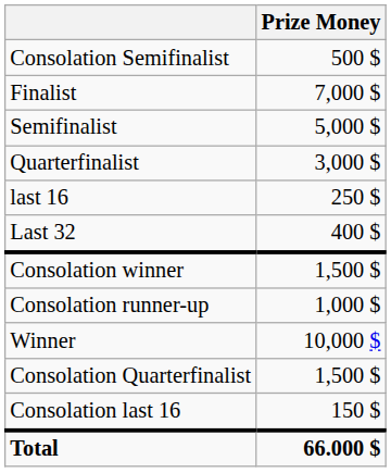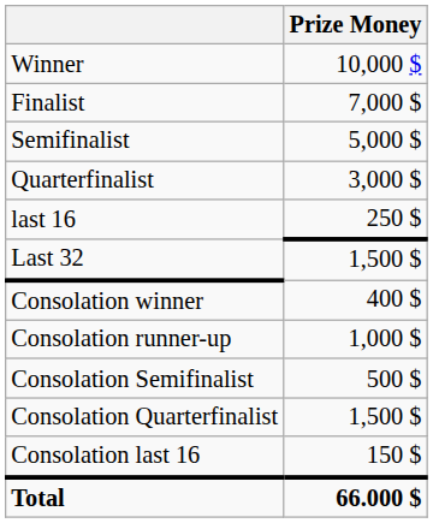 <table class="wikitable sortable">
 <tr>
 <th></th>
 <th>Prize Money</th>
 </tr>
 <tr>
-<td>Consolation Semifinalist</td>
-<td style="text-align:right">500 $</td>
+<td>Winner</td>
+<td style="text-align:right">10,000 <a href='#'>$</a></td>
 </tr>
 <tr>
 <td>Finalist</td>
 <td style="text-align:right">7,000 $</td>
 </tr>
 <tr>
 <td>Semifinalist</td>
 <td style="text-align:right">5,000 $</td>
 </tr>
 <tr>
 <td>Quarterfinalist</td>
 <td style="text-align:right">3,000 $</td>
 </tr>
 <tr>
 <td>last 16</td>
 <td style="text-align:right">250 $</td>
 </tr>
 <tr>
 <td>Last 32</td>
-<td style="text-align:right">400 $</td>
+<td style="border-top:medium solid; text-align:right">1,500 $</td>
 </tr>
 <tr>
 <td style="border-top:medium solid">Consolation winner</td>
-<td style="border-top:medium solid; text-align:right">1,500 $</td>
+<td style="text-align:right">400 $</td>
 </tr>
 <tr>
 <td>Consolation runner-up</td>
 <td style="text-align:right">1,000 $</td>
 </tr>
 <tr>
-<td>Winner</td>
-<td style="text-align:right">10,000 <a href='#'>$</a></td>
+<td>Consolation Semifinalist</td>
+<td style="text-align:right">500 $</td>
 </tr>
 <tr>
 <td>Consolation Quarterfinalist</td>
 <td style="text-align:right">1,500 $</td>
 </tr>
 <tr>
 <td>Consolation last 16</td>
 <td style="text-align:right">150 $</td>
 </tr>
 <tr>
 <td style="border-top:medium solid"><strong>Total</strong></td>
 <td style="border-top:medium solid; text-align:right"><strong>66.000 $</strong></td>
 </tr>
 </table>
